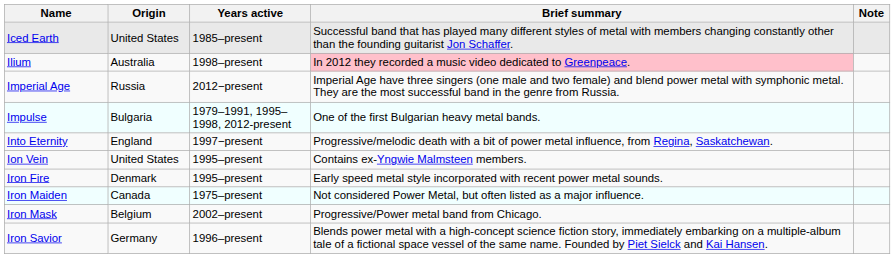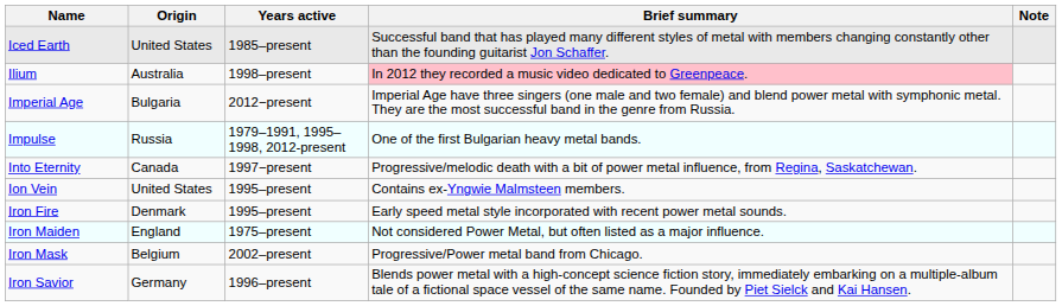 <table class= "wikitable sortable sticky-header-multi">
 <tr>
 <th style="width:11em">Name</th>
 <th style="width:8em">Origin</th>
 <th style="width:12em">Years active</th>
 <th style="width:65em">Brief summary</th>
 <th style="width:3em">Note</th>
 </tr>
 <tr style="background:#e9e9e9">
 <td><a href='#'>Iced Earth</a></td>
 <td>United States</td>
 <td>1985–present</td>
 <td>Successful band that has played many different styles of metal with members changing constantly other than the founding guitarist <a href='#'>Jon Schaffer</a>.</td>
 <td></td>
 </tr>
 <tr>
 <td><a href='#'>Ilium</a></td>
 <td>Australia</td>
 <td>1998–present</td>
 <td style="background: pink;">In 2012 they recorded a music video dedicated to <a href='#'>Greenpeace</a>.</td>
 <td></td>
 </tr>
 <tr>
 <td><a href='#'>Imperial Age</a></td>
-<td>Russia</td>
+<td>Bulgaria</td>
 <td>2012−present</td>
 <td>Imperial Age have three singers (one male and two female) and blend power metal with symphonic metal. They are the most successful band in the genre from Russia.</td>
 <td></td>
 </tr>
 <tr style="background:#f0ffff;">
 <td><a href='#'>Impulse</a></td>
-<td>Bulgaria</td>
+<td>Russia</td>
 <td>1979–1991, 1995–1998, 2012-present</td>
 <td>One of the first Bulgarian heavy metal bands.</td>
 <td></td>
 </tr>
 <tr>
 <td><a href='#'>Into Eternity</a></td>
-<td>England</td>
+<td>Canada</td>
 <td>1997−present</td>
 <td>Progressive/melodic death with a bit of power metal influence, from <a href='#'>Regina</a>, <a href='#'>Saskatchewan</a>.</td>
 <td></td>
 </tr>
 <tr>
 <td><a href='#'>Ion Vein</a></td>
 <td>United States</td>
 <td>1995–present</td>
 <td>Contains ex-<a href='#'>Yngwie Malmsteen</a> members.</td>
 <td></td>
 </tr>
 <tr>
 <td><a href='#'>Iron Fire</a></td>
 <td>Denmark</td>
 <td>1995–present</td>
 <td>Early speed metal style incorporated with recent power metal sounds.</td>
 <td></td>
 </tr>
 <tr style="background:#f0ffff;">
 <td><a href='#'>Iron Maiden</a></td>
-<td>Canada</td>
+<td>England</td>
 <td>1975–present</td>
 <td>Not considered Power Metal, but often listed as a major influence.</td>
 <td></td>
 </tr>
 <tr>
 <td><a href='#'>Iron Mask</a></td>
 <td>Belgium</td>
 <td>2002–present</td>
 <td>Progressive/Power metal band from Chicago.</td>
 <td></td>
 </tr>
 <tr>
 <td><a href='#'>Iron Savior</a></td>
 <td>Germany</td>
 <td>1996–present</td>
 <td>Blends power metal with a high-concept science fiction story, immediately embarking on a multiple-album tale of a fictional space vessel of the same name. Founded by <a href='#'>Piet Sielck</a> and <a href='#'>Kai Hansen</a>.</td>
 <td></td>
 </tr>
 </table>
